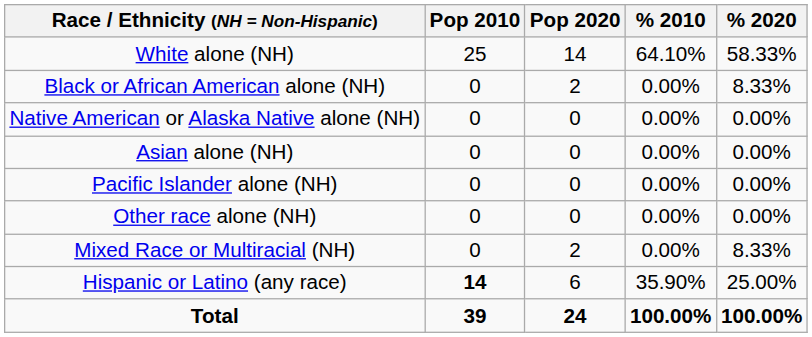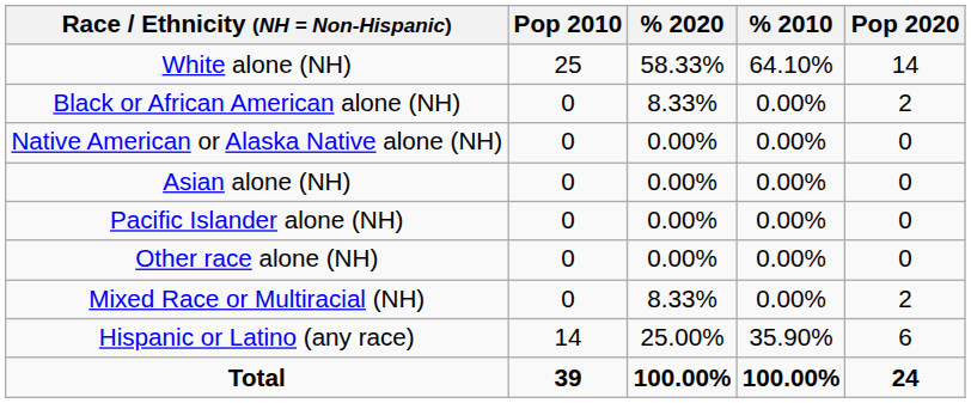 <table class="wikitable" style="text-align:center;">
 <tr>
 <th>Race / Ethnicity <small>(<em>NH = Non-Hispanic</em>)</small></th>
 <th>Pop 2010</th>
+<th>% 2020</th>
+<th>% 2010</th>
 <th>Pop 2020</th>
-<th>% 2010</th>
-<th>% 2020</th>
 </tr>
 <tr>
 <td><a href='#'>White</a> alone (NH)</td>
 <td>25</td>
+<td>58.33%</td>
+<td>64.10%</td>
 <td>14</td>
-<td>64.10%</td>
-<td>58.33%</td>
 </tr>
 <tr>
 <td><a href='#'>Black or African American</a> alone (NH)</td>
 <td>0</td>
+<td>8.33%</td>
+<td>0.00%</td>
 <td>2</td>
-<td>0.00%</td>
-<td>8.33%</td>
 </tr>
 <tr>
 <td><a href='#'>Native American</a> or <a href='#'>Alaska Native</a> alone (NH)</td>
 <td>0</td>
-<td>0</td>
 <td>0.00%</td>
 <td>0.00%</td>
+<td>0</td>
 </tr>
 <tr>
 <td><a href='#'>Asian</a> alone (NH)</td>
 <td>0</td>
-<td>0</td>
 <td>0.00%</td>
 <td>0.00%</td>
+<td>0</td>
 </tr>
 <tr>
 <td><a href='#'>Pacific Islander</a> alone (NH)</td>
 <td>0</td>
-<td>0</td>
 <td>0.00%</td>
 <td>0.00%</td>
+<td>0</td>
 </tr>
 <tr>
 <td><a href='#'>Other race</a> alone (NH)</td>
 <td>0</td>
-<td>0</td>
 <td>0.00%</td>
 <td>0.00%</td>
+<td>0</td>
 </tr>
 <tr>
 <td><a href='#'>Mixed Race or Multiracial</a> (NH)</td>
 <td>0</td>
+<td>8.33%</td>
+<td>0.00%</td>
 <td>2</td>
-<td>0.00%</td>
-<td>8.33%</td>
 </tr>
 <tr>
 <td><a href='#'>Hispanic or Latino</a> (any race)</td>
-<td><strong>14</strong></td>
+<td>14</td>
+<td>25.00%</td>
+<td>35.90%</td>
 <td>6</td>
-<td>35.90%</td>
-<td>25.00%</td>
 </tr>
 <tr>
 <td><strong>Total</strong></td>
 <td><strong>39</strong></td>
-<td><strong>24</strong></td>
 <td><strong>100.00%</strong></td>
 <td><strong>100.00%</strong></td>
+<td><strong>24</strong></td>
 </tr>
 </table>
